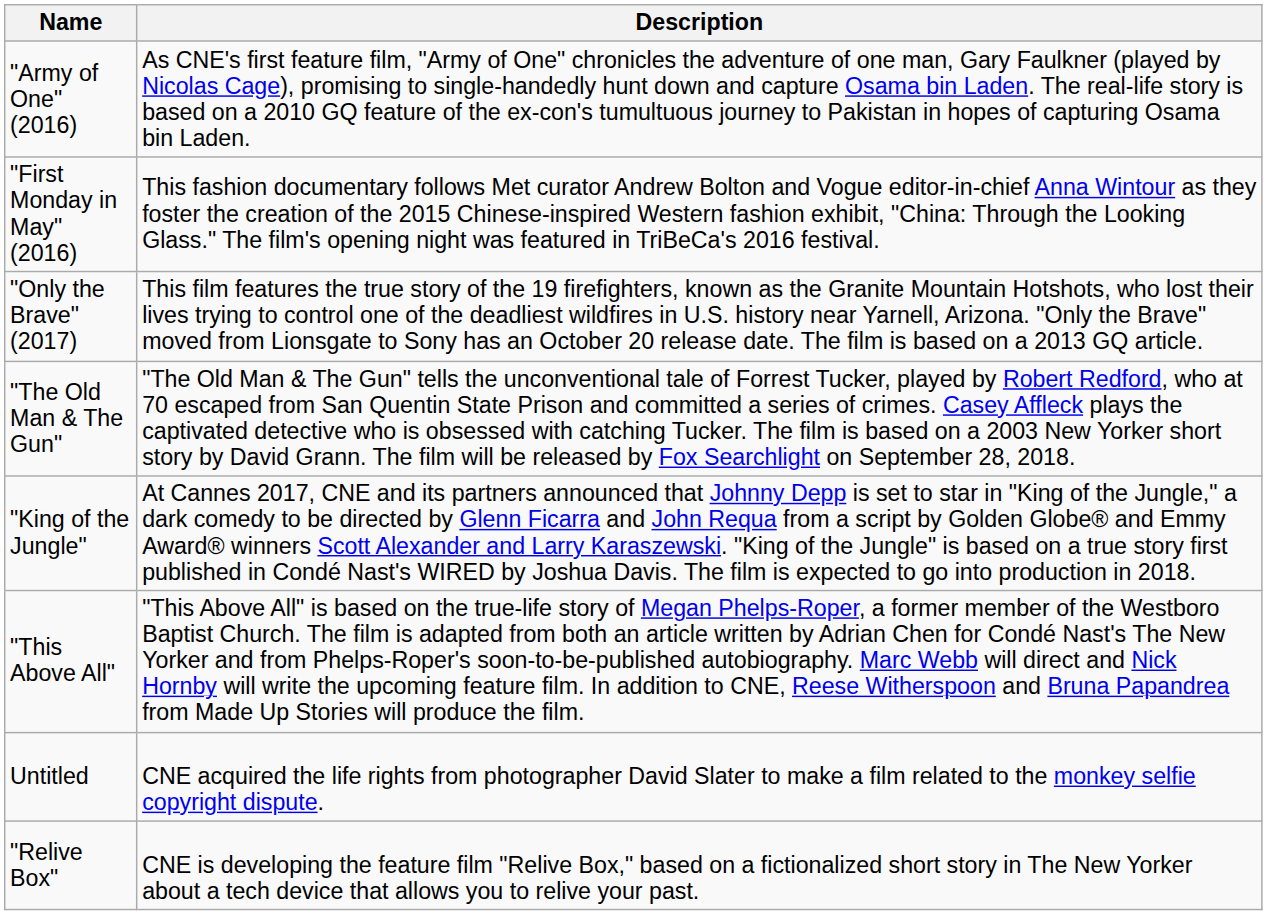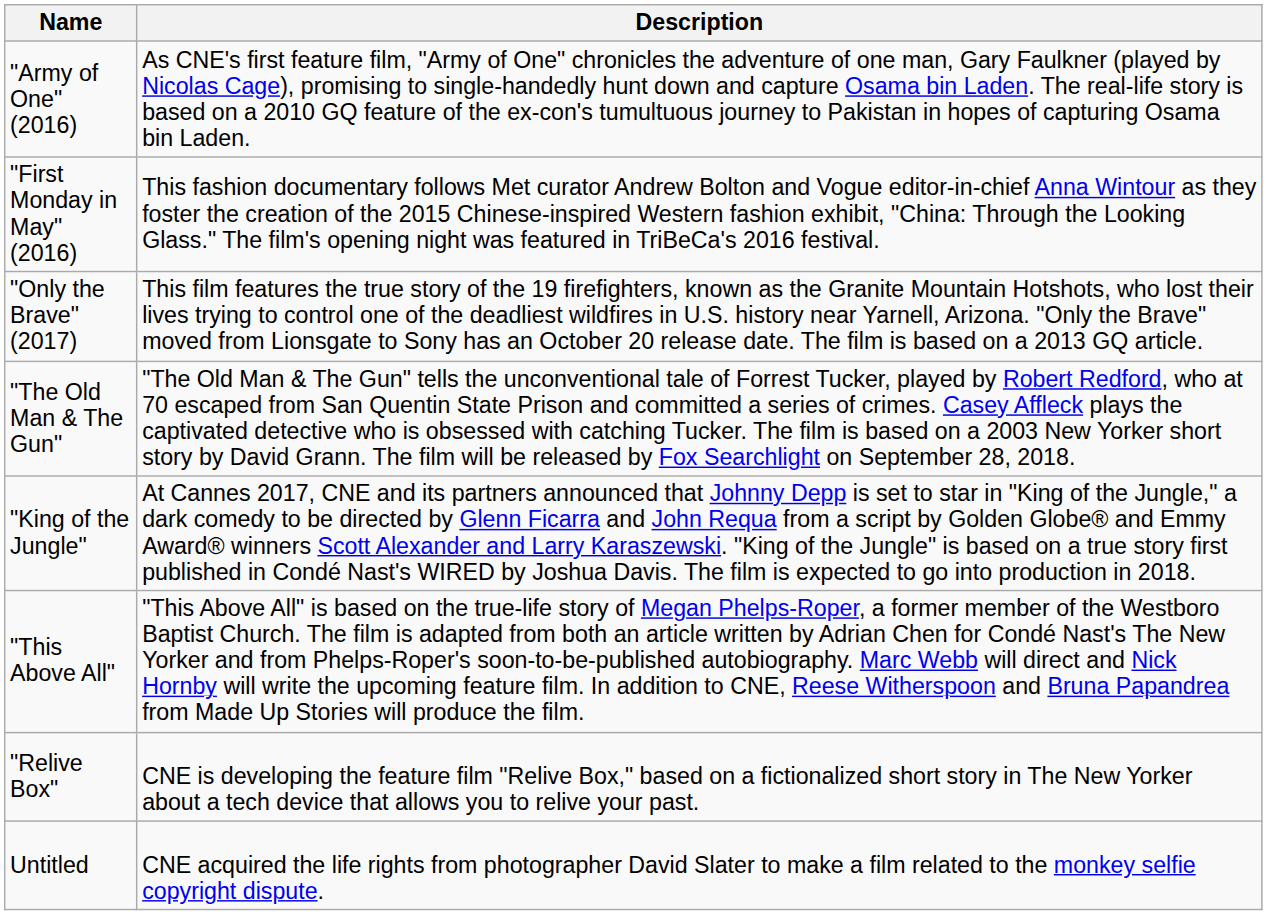 <table class="wikitable">
 <tr>
 <th>Name</th>
 <th><strong>Description</strong></th>
 </tr>
 <tr>
 <td>"Army of One"<br>(2016)</td>
 <td>As CNE's first feature film, "Army of One" chronicles the adventure of one man, Gary Faulkner (played by <a href='#'>Nicolas Cage</a>), promising to single-handedly hunt down and capture <a href='#'>Osama bin Laden</a>. The real-life story is based on a 2010 GQ feature of the ex-con's tumultuous journey to Pakistan in hopes of capturing Osama bin Laden.</td>
 </tr>
 <tr>
 <td>"First Monday in May"<br>(2016)</td>
 <td>This fashion documentary follows Met curator Andrew Bolton and Vogue editor-in-chief <a href='#'>Anna Wintour</a> as they foster the creation of the 2015 Chinese-inspired Western fashion exhibit, "China: Through the Looking Glass." The film's opening night was featured in TriBeCa's 2016 festival.</td>
 </tr>
 <tr>
 <td>"Only the Brave"<br>(2017)</td>
 <td>This film features the true story of the 19 firefighters, known as the Granite Mountain Hotshots, who lost their lives trying to control one of the deadliest wildfires in U.S. history near Yarnell, Arizona. "Only the Brave" moved from Lionsgate to Sony has an October 20 release date. The film is based on a 2013 GQ article.</td>
 </tr>
 <tr>
 <td>"The Old Man & The Gun"</td>
 <td>"The Old Man & The Gun" tells the unconventional tale of Forrest Tucker, played by <a href='#'>Robert Redford</a>, who at 70 escaped from San Quentin State Prison and committed a series of crimes. <a href='#'>Casey Affleck</a> plays the captivated detective who is obsessed with catching Tucker. The film is based on a 2003 New Yorker short story by David Grann. The film will be released by <a href='#'>Fox Searchlight</a> on September 28, 2018.</td>
 </tr>
 <tr>
 <td>"King of the Jungle"</td>
 <td>At Cannes 2017, CNE and its partners announced that <a href='#'>Johnny Depp</a> is set to star in "King of the Jungle," a dark comedy to be directed by <a href='#'>Glenn Ficarra</a> and <a href='#'>John Requa</a> from a script by Golden Globe® and Emmy Award® winners <a href='#'>Scott Alexander and Larry Karaszewski</a>. "King of the Jungle" is based on a true story first published in Condé Nast's WIRED by Joshua Davis. The film is expected to go into production in 2018.</td>
 </tr>
 <tr>
 <td>"This Above All"</td>
 <td>"This Above All" is based on the true-life story of <a href='#'>Megan Phelps-Roper</a>, a former member of the Westboro Baptist Church. The film is adapted from both an article written by Adrian Chen for Condé Nast's The New Yorker and from Phelps-Roper's soon-to-be-published autobiography. <a href='#'>Marc Webb</a> will direct and <a href='#'>Nick Hornby</a> will write the upcoming feature film. In addition to CNE, <a href='#'>Reese Witherspoon</a> and <a href='#'>Bruna Papandrea</a> from Made Up Stories will produce the film.</td>
 </tr>
 <tr>
+<td>"Relive Box"</td>
+<td><br>CNE is developing the feature film "Relive Box," based on a fictionalized short story in The New Yorker<em> </em>about a tech device that allows you to relive your past.</td>
+</tr>
+<tr>
 <td>Untitled</td>
 <td><br>CNE acquired the life rights from photographer David Slater to make a film related to the <a href='#'>monkey selfie copyright dispute</a>.</td>
 </tr>
-<tr>
-<td>"Relive Box"</td>
-<td><br>CNE is developing the feature film "Relive Box," based on a fictionalized short story in The New Yorker<em> </em>about a tech device that allows you to relive your past.</td>
-</tr>
 </table>
